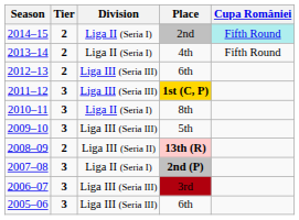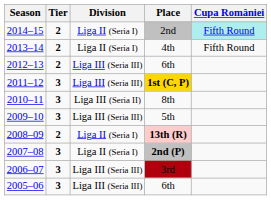 <table class="wikitable" style="text-align:center; font-size:90%">
 <tr>
 <th>Season</th>
 <th>Tier</th>
 <th>Division</th>
 <th>Place</th>
 <th><a href='#'>Cupa României</a></th>
 </tr>
 <tr>
 <td><a href='#'>2014–15</a></td>
 <td><strong>2</strong></td>
 <td><a href='#'>Liga II</a> <small>(Seria I)</small></td>
 <td align=center bgcolor=silver>2nd</td>
 <td style="background: paleturquoise;"><a href='#'>Fifth Round</a></td>
 </tr>
 <tr>
 <td><a href='#'>2013–14</a></td>
 <td><strong>2</strong></td>
 <td>Liga II <small>(Seria I)</small></td>
 <td>4th</td>
 <td>Fifth Round</td>
 </tr>
 <tr>
 <td><a href='#'>2012–13</a></td>
 <td><strong>2</strong></td>
 <td><a href='#'>Liga III</a> <small>(Seria III)</small></td>
 <td>6th</td>
 <td></td>
 </tr>
 <tr>
 <td><a href='#'>2011–12</a></td>
 <td><strong>3</strong></td>
 <td><a href='#'>Liga III</a> <small>(Seria III)</small></td>
 <td align=center bgcolor=gold><strong>1st</strong> <strong>(C, P)</strong></td>
 <td></td>
 </tr>
 <tr>
 <td><a href='#'>2010–11</a></td>
 <td><strong>3</strong></td>
-<td><a href='#'>Liga II</a> <small>(Seria I)</small></td>
+<td>Liga III <small>(Seria II)</small></td>
 <td>8th</td>
 <td></td>
 </tr>
 <tr>
 <td><a href='#'>2009–10</a></td>
 <td><strong>3</strong></td>
 <td>Liga III <small>(Seria III)</small></td>
 <td>5th</td>
 <td></td>
 </tr>
 <tr>
 <td><a href='#'>2008–09</a></td>
 <td><strong>2</strong></td>
-<td>Liga III <small>(Seria II)</small></td>
+<td><a href='#'>Liga II</a> <small>(Seria I)</small></td>
 <td align=center bgcolor=#FFCCCC><strong>13th</strong> <strong>(R)</strong></td>
 <td></td>
 </tr>
 <tr>
 <td><a href='#'>2007–08</a></td>
 <td><strong>3</strong></td>
 <td>Liga II <small>(Seria I)</small></td>
 <td align=center bgcolor=silver><strong>2nd</strong> <strong>(P)</strong></td>
 <td></td>
 </tr>
 <tr>
 <td><a href='#'>2006–07</a></td>
 <td><strong>3</strong></td>
 <td>Liga III <small>(Seria III)</small></td>
 <td align=center bgcolor=bronze>3rd</td>
 <td></td>
 </tr>
 <tr>
 <td><a href='#'>2005–06</a></td>
 <td><strong>3</strong></td>
 <td>Liga III <small>(Seria III)</small></td>
 <td>6th</td>
 <td></td>
 </tr>
 </table>
